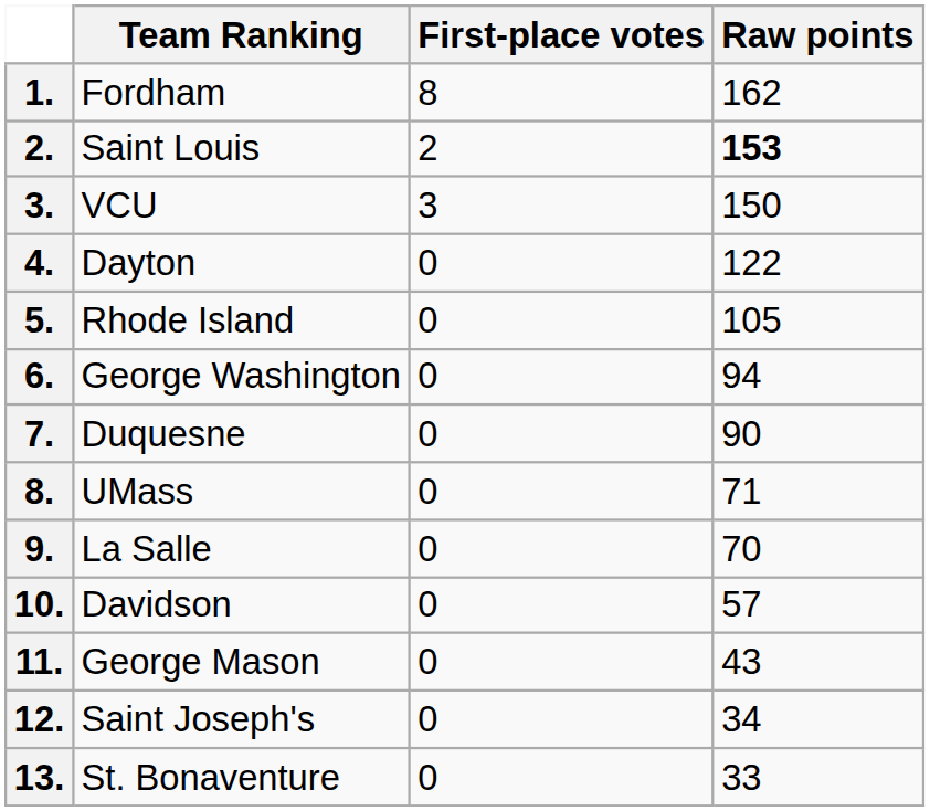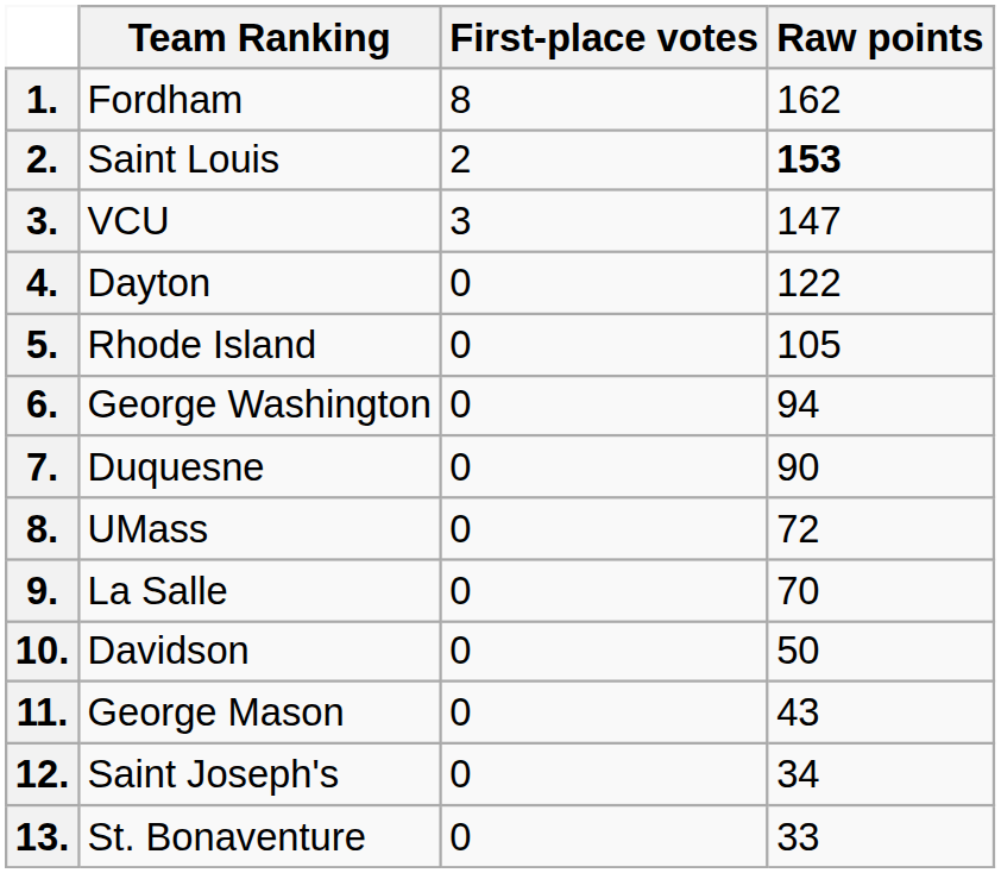 <table class="wikitable" style="white-space:nowrap; font-size:90%;">
 <tr>
 <td ! colspan=1 style="background:white; border-top-style:hidden; border-left-style:hidden;"></td>
 <th>Team Ranking</th>
 <th>First-place votes</th>
 <th>Raw points</th>
 </tr>
 <tr>
 <th>1.</th>
 <td>Fordham</td>
 <td> 8</td>
 <td>162</td>
 </tr>
 <tr>
 <th>2.</th>
 <td>Saint Louis</td>
 <td> 2</td>
 <td><strong>153</strong></td>
 </tr>
 <tr>
 <th>3.</th>
 <td>VCU</td>
 <td> 3</td>
-<td>150</td>
+<td>147</td>
 </tr>
 <tr>
 <th>4.</th>
 <td>Dayton</td>
 <td> 0</td>
 <td>122</td>
 </tr>
 <tr>
 <th>5.</th>
 <td>Rhode Island</td>
 <td> 0</td>
 <td>105</td>
 </tr>
 <tr>
 <th>6.</th>
 <td>George Washington</td>
 <td> 0</td>
 <td>94</td>
 </tr>
 <tr>
 <th>7.</th>
 <td>Duquesne</td>
 <td> 0</td>
 <td>90</td>
 </tr>
 <tr>
 <th>8.</th>
 <td>UMass</td>
 <td> 0</td>
-<td>71</td>
+<td>72</td>
 </tr>
 <tr>
 <th>9.</th>
 <td>La Salle</td>
 <td> 0</td>
 <td>70</td>
 </tr>
 <tr>
 <th>10.</th>
 <td>Davidson</td>
 <td> 0</td>
-<td>57</td>
+<td>50</td>
 </tr>
 <tr>
 <th>11.</th>
 <td>George Mason</td>
 <td> 0</td>
 <td>43</td>
 </tr>
 <tr>
 <th>12.</th>
 <td>Saint Joseph's</td>
 <td> 0</td>
 <td>34</td>
 </tr>
 <tr>
 <th>13.</th>
 <td>St. Bonaventure</td>
 <td> 0</td>
 <td>33</td>
 </tr>
 </table>
